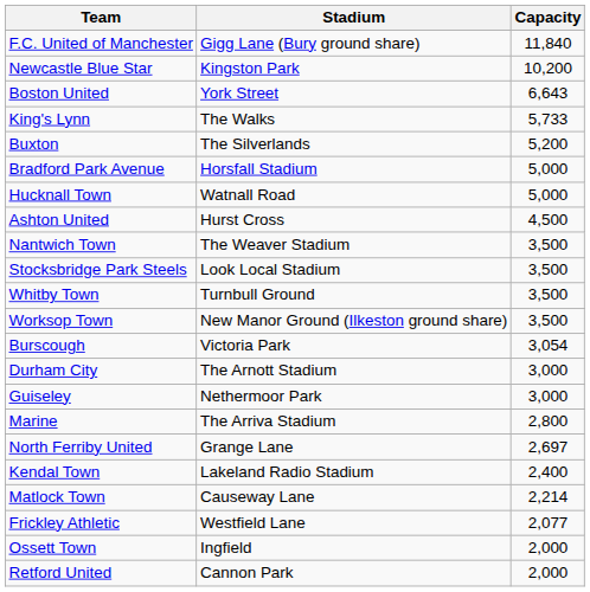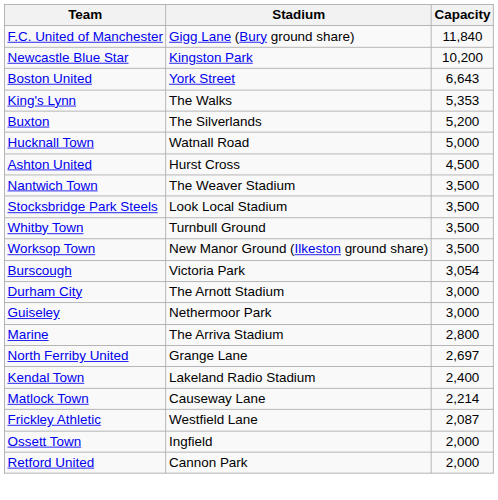 <table class="wikitable sortable">
 <tr>
 <th>Team</th>
 <th>Stadium</th>
 <th>Capacity</th>
 </tr>
 <tr>
 <td><a href='#'>F.C. United of Manchester</a></td>
 <td><a href='#'>Gigg Lane</a> (<a href='#'>Bury</a> ground share)</td>
 <td align="center">11,840</td>
 </tr>
 <tr>
 <td><a href='#'>Newcastle Blue Star</a></td>
 <td><a href='#'>Kingston Park</a></td>
 <td align="center">10,200</td>
 </tr>
 <tr>
 <td><a href='#'>Boston United</a></td>
 <td><a href='#'>York Street</a></td>
 <td align="center">6,643</td>
 </tr>
 <tr>
 <td><a href='#'>King's Lynn</a></td>
 <td>The Walks</td>
-<td align="center">5,733</td>
+<td align="center">5,353</td>
 </tr>
 <tr>
 <td><a href='#'>Buxton</a></td>
 <td>The Silverlands</td>
 <td align="center">5,200</td>
-</tr>
-<tr>
-<td><a href='#'>Bradford Park Avenue</a></td>
-<td><a href='#'>Horsfall Stadium</a></td>
-<td align="center">5,000</td>
 </tr>
 <tr>
 <td><a href='#'>Hucknall Town</a></td>
 <td>Watnall Road</td>
 <td align="center">5,000</td>
 </tr>
 <tr>
 <td><a href='#'>Ashton United</a></td>
 <td>Hurst Cross</td>
 <td align="center">4,500</td>
 </tr>
 <tr>
 <td><a href='#'>Nantwich Town</a></td>
 <td>The Weaver Stadium</td>
 <td align="center">3,500</td>
 </tr>
 <tr>
 <td><a href='#'>Stocksbridge Park Steels</a></td>
 <td>Look Local Stadium</td>
 <td align="center">3,500</td>
 </tr>
 <tr>
 <td><a href='#'>Whitby Town</a></td>
 <td>Turnbull Ground</td>
 <td align="center">3,500</td>
 </tr>
 <tr>
 <td><a href='#'>Worksop Town</a></td>
 <td>New Manor Ground (<a href='#'>Ilkeston</a> ground share)</td>
 <td align="center">3,500</td>
 </tr>
 <tr>
 <td><a href='#'>Burscough</a></td>
 <td>Victoria Park</td>
 <td align="center">3,054</td>
 </tr>
 <tr>
 <td><a href='#'>Durham City</a></td>
 <td>The Arnott Stadium</td>
 <td align="center">3,000</td>
 </tr>
 <tr>
 <td><a href='#'>Guiseley</a></td>
 <td>Nethermoor Park</td>
 <td align="center">3,000</td>
 </tr>
 <tr>
 <td><a href='#'>Marine</a></td>
 <td>The Arriva Stadium</td>
 <td align="center">2,800</td>
 </tr>
 <tr>
 <td><a href='#'>North Ferriby United</a></td>
 <td>Grange Lane</td>
 <td align="center">2,697</td>
 </tr>
 <tr>
 <td><a href='#'>Kendal Town</a></td>
 <td>Lakeland Radio Stadium</td>
 <td align="center">2,400</td>
 </tr>
 <tr>
 <td><a href='#'>Matlock Town</a></td>
 <td>Causeway Lane</td>
 <td align="center">2,214</td>
 </tr>
 <tr>
 <td><a href='#'>Frickley Athletic</a></td>
 <td>Westfield Lane</td>
-<td align="center">2,077</td>
+<td align="center">2,087</td>
 </tr>
 <tr>
 <td><a href='#'>Ossett Town</a></td>
 <td>Ingfield</td>
 <td align="center">2,000</td>
 </tr>
 <tr>
 <td><a href='#'>Retford United</a></td>
 <td>Cannon Park</td>
 <td align="center">2,000</td>
 </tr>
 </table>
